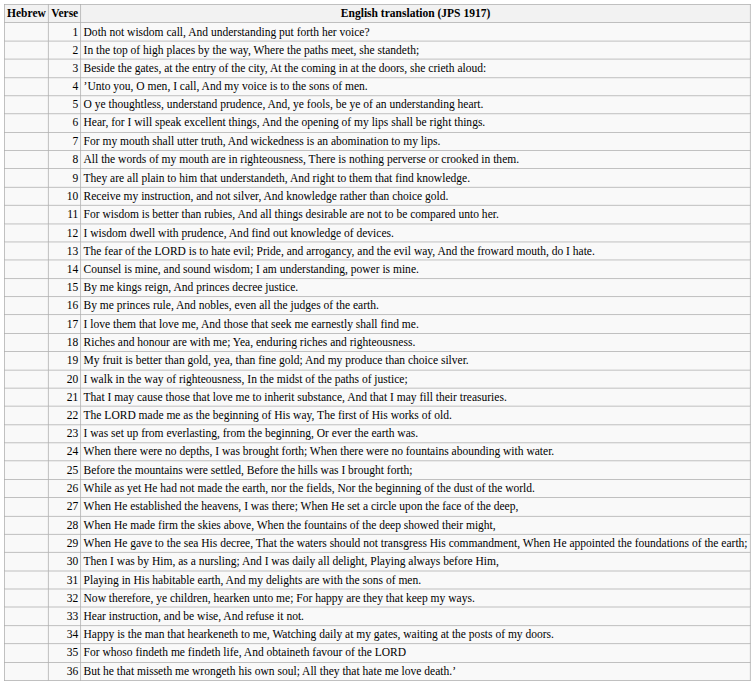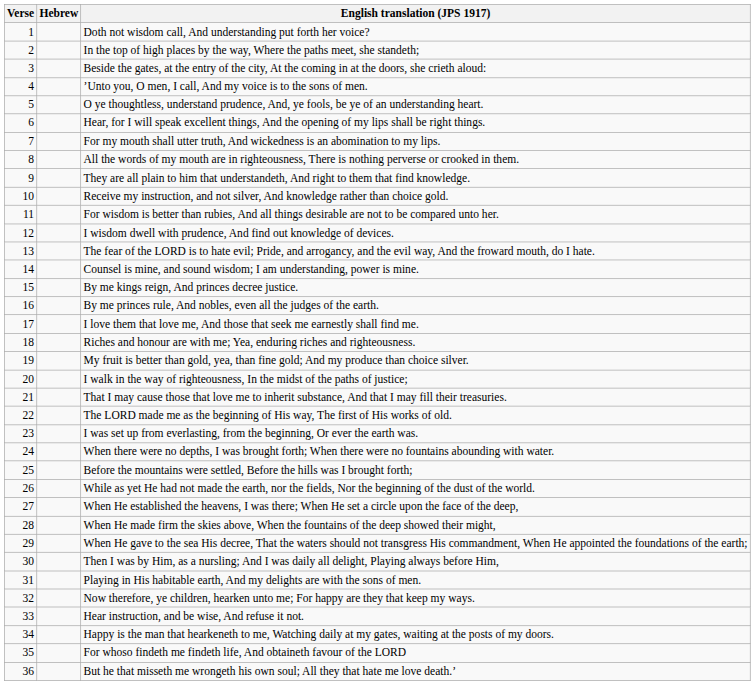 <table class="wikitable">
 <tr>
+<th>Verse</th>
 <th>Hebrew</th>
-<th>Verse</th>
 <th>English translation (JPS 1917)</th>
 </tr>
 <tr>
+<td style="text-align:right">1</td>
 <td style="text-align:right"></td>
-<td style="text-align:right">1</td>
 <td>Doth not wisdom call, And understanding put forth her voice?</td>
 </tr>
 <tr>
+<td style="text-align:right">2</td>
 <td style="text-align:right"></td>
-<td style="text-align:right">2</td>
 <td>In the top of high places by the way, Where the paths meet, she standeth;</td>
 </tr>
 <tr>
+<td style="text-align:right">3</td>
 <td style="text-align:right"></td>
-<td style="text-align:right">3</td>
 <td>Beside the gates, at the entry of the city, At the coming in at the doors, she crieth aloud:</td>
 </tr>
 <tr>
+<td style="text-align:right">4</td>
 <td style="text-align:right"></td>
-<td style="text-align:right">4</td>
 <td>’Unto you, O men, I call, And my voice is to the sons of men.</td>
 </tr>
 <tr>
+<td style="text-align:right">5</td>
 <td style="text-align:right"></td>
-<td style="text-align:right">5</td>
 <td>O ye thoughtless, understand prudence, And, ye fools, be ye of an understanding heart.</td>
 </tr>
 <tr>
+<td style="text-align:right">6</td>
 <td style="text-align:right"></td>
-<td style="text-align:right">6</td>
 <td>Hear, for I will speak excellent things, And the opening of my lips shall be right things.</td>
 </tr>
 <tr>
+<td style="text-align:right">7</td>
 <td style="text-align:right"></td>
-<td style="text-align:right">7</td>
 <td>For my mouth shall utter truth, And wickedness is an abomination to my lips.</td>
 </tr>
 <tr>
+<td style="text-align:right">8</td>
 <td style="text-align:right"></td>
-<td style="text-align:right">8</td>
 <td>All the words of my mouth are in righteousness, There is nothing perverse or crooked in them.</td>
 </tr>
 <tr>
+<td style="text-align:right">9</td>
 <td style="text-align:right"></td>
-<td style="text-align:right">9</td>
 <td>They are all plain to him that understandeth, And right to them that find knowledge.</td>
 </tr>
 <tr>
+<td style="text-align:right">10</td>
 <td style="text-align:right"></td>
-<td style="text-align:right">10</td>
 <td>Receive my instruction, and not silver, And knowledge rather than choice gold.</td>
 </tr>
 <tr>
+<td style="text-align:right">11</td>
 <td style="text-align:right"></td>
-<td style="text-align:right">11</td>
 <td>For wisdom is better than rubies, And all things desirable are not to be compared unto her.</td>
 </tr>
 <tr>
+<td style="text-align:right">12</td>
 <td style="text-align:right"></td>
-<td style="text-align:right">12</td>
 <td>I wisdom dwell with prudence, And find out knowledge of devices.</td>
 </tr>
 <tr>
+<td style="text-align:right">13</td>
 <td style="text-align:right"></td>
-<td style="text-align:right">13</td>
 <td>The fear of the LORD is to hate evil; Pride, and arrogancy, and the evil way, And the froward mouth, do I hate.</td>
 </tr>
 <tr>
+<td style="text-align:right">14</td>
 <td style="text-align:right"></td>
-<td style="text-align:right">14</td>
 <td>Counsel is mine, and sound wisdom; I am understanding, power is mine.</td>
 </tr>
 <tr>
+<td style="text-align:right">15</td>
 <td style="text-align:right"></td>
-<td style="text-align:right">15</td>
 <td>By me kings reign, And princes decree justice.</td>
 </tr>
 <tr>
+<td style="text-align:right">16</td>
 <td style="text-align:right"></td>
-<td style="text-align:right">16</td>
 <td>By me princes rule, And nobles, even all the judges of the earth.</td>
 </tr>
 <tr>
+<td style="text-align:right">17</td>
 <td style="text-align:right"></td>
-<td style="text-align:right">17</td>
 <td>I love them that love me, And those that seek me earnestly shall find me.</td>
 </tr>
 <tr>
+<td style="text-align:right">18</td>
 <td style="text-align:right"></td>
-<td style="text-align:right">18</td>
 <td>Riches and honour are with me; Yea, enduring riches and righteousness.</td>
 </tr>
 <tr>
+<td style="text-align:right">19</td>
 <td style="text-align:right"></td>
-<td style="text-align:right">19</td>
 <td>My fruit is better than gold, yea, than fine gold; And my produce than choice silver.</td>
 </tr>
 <tr>
+<td style="text-align:right">20</td>
 <td style="text-align:right"></td>
-<td style="text-align:right">20</td>
 <td>I walk in the way of righteousness, In the midst of the paths of justice;</td>
 </tr>
 <tr>
+<td style="text-align:right">21</td>
 <td style="text-align:right"></td>
-<td style="text-align:right">21</td>
 <td>That I may cause those that love me to inherit substance, And that I may fill their treasuries.</td>
 </tr>
 <tr>
+<td style="text-align:right">22</td>
 <td style="text-align:right"></td>
-<td style="text-align:right">22</td>
 <td>The LORD made me as the beginning of His way, The first of His works of old.</td>
 </tr>
 <tr>
+<td style="text-align:right">23</td>
 <td style="text-align:right"></td>
-<td style="text-align:right">23</td>
 <td>I was set up from everlasting, from the beginning, Or ever the earth was.</td>
 </tr>
 <tr>
+<td style="text-align:right">24</td>
 <td style="text-align:right"></td>
-<td style="text-align:right">24</td>
 <td>When there were no depths, I was brought forth; When there were no fountains abounding with water.</td>
 </tr>
 <tr>
+<td style="text-align:right">25</td>
 <td style="text-align:right"></td>
-<td style="text-align:right">25</td>
 <td>Before the mountains were settled, Before the hills was I brought forth;</td>
 </tr>
 <tr>
+<td style="text-align:right">26</td>
 <td style="text-align:right"></td>
-<td style="text-align:right">26</td>
 <td>While as yet He had not made the earth, nor the fields, Nor the beginning of the dust of the world.</td>
 </tr>
 <tr>
+<td style="text-align:right">27</td>
 <td style="text-align:right"></td>
-<td style="text-align:right">27</td>
 <td>When He established the heavens, I was there; When He set a circle upon the face of the deep,</td>
 </tr>
 <tr>
+<td style="text-align:right">28</td>
 <td style="text-align:right"></td>
-<td style="text-align:right">28</td>
 <td>When He made firm the skies above, When the fountains of the deep showed their might,</td>
 </tr>
 <tr>
+<td style="text-align:right">29</td>
 <td style="text-align:right"></td>
-<td style="text-align:right">29</td>
 <td>When He gave to the sea His decree, That the waters should not transgress His commandment, When He appointed the foundations of the earth;</td>
 </tr>
 <tr>
+<td style="text-align:right">30</td>
 <td style="text-align:right"></td>
-<td style="text-align:right">30</td>
 <td>Then I was by Him, as a nursling; And I was daily all delight, Playing always before Him,</td>
 </tr>
 <tr>
+<td style="text-align:right">31</td>
 <td style="text-align:right"></td>
-<td style="text-align:right">31</td>
 <td>Playing in His habitable earth, And my delights are with the sons of men.</td>
 </tr>
 <tr>
+<td style="text-align:right">32</td>
 <td style="text-align:right"></td>
-<td style="text-align:right">32</td>
 <td>Now therefore, ye children, hearken unto me; For happy are they that keep my ways.</td>
 </tr>
 <tr>
+<td style="text-align:right">33</td>
 <td style="text-align:right"></td>
-<td style="text-align:right">33</td>
 <td>Hear instruction, and be wise, And refuse it not.</td>
 </tr>
 <tr>
+<td style="text-align:right">34</td>
 <td style="text-align:right"></td>
-<td style="text-align:right">34</td>
 <td>Happy is the man that hearkeneth to me, Watching daily at my gates, waiting at the posts of my doors.</td>
 </tr>
 <tr>
+<td style="text-align:right">35</td>
 <td style="text-align:right"></td>
-<td style="text-align:right">35</td>
 <td>For whoso findeth me findeth life, And obtaineth favour of the LORD</td>
 </tr>
 <tr>
+<td style="text-align:right">36</td>
 <td style="text-align:right"></td>
-<td style="text-align:right">36</td>
 <td>But he that misseth me wrongeth his own soul; All they that hate me love death.’</td>
 </tr>
 </table>
